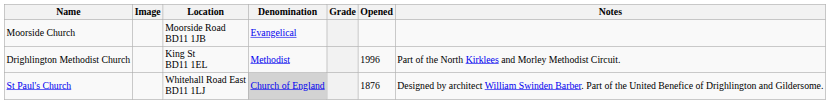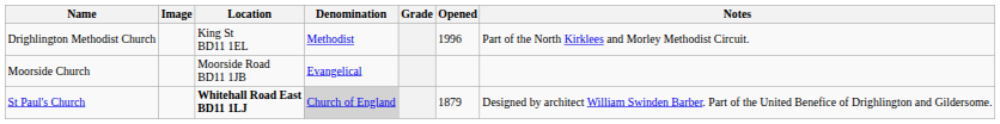 <table class="wikitable sortable">
 <tr>
 <th>Name</th>
 <th class="unsortable">Image</th>
 <th>Location</th>
 <th>Denomination</th>
 <th>Grade</th>
 <th>Opened</th>
 <th class="unsortable">Notes</th>
 </tr>
 <tr>
+<td>Drighlington Methodist Church </td>
+<td></td>
+<td>King St<br>BD11 1EL</td>
+<td><a href='#'>Methodist</a></td>
+<th></th>
+<td>1996</td>
+<td>Part of the North <a href='#'>Kirklees</a> and Morley Methodist Circuit.</td>
+</tr>
+<tr>
 <td>Moorside Church</td>
 <td></td>
 <td>Moorside Road<br>BD11 1JB</td>
 <td><a href='#'>Evangelical</a></td>
 <th></th>
 <td></td>
 <td></td>
 </tr>
 <tr>
-<td>Drighlington Methodist Church </td>
-<td></td>
-<td>King St<br>BD11 1EL</td>
-<td><a href='#'>Methodist</a></td>
-<th></th>
-<td>1996</td>
-<td>Part of the North <a href='#'>Kirklees</a> and Morley Methodist Circuit.</td>
-</tr>
-<tr>
 <td><a href='#'>St Paul's Church</a></td>
 <td></td>
-<td>Whitehall Road East<br>BD11 1LJ</td>
+<td><strong>Whitehall Road East<br>BD11 1LJ</strong></td>
 <td style="background: lightgrey;"><a href='#'>Church of England</a></td>
 <th></th>
-<td>1876</td>
+<td>1879</td>
 <td>Designed by architect <a href='#'>William Swinden Barber</a>. Part of the United Benefice of Drighlington and Gildersome.</td>
 </tr>
 </table>
